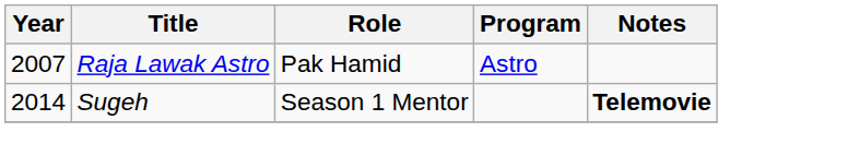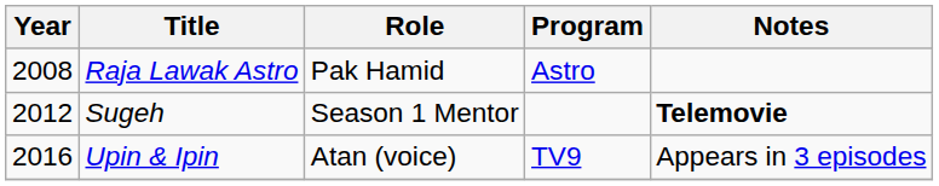 <table class="wikitable">
 <tr>
 <th>Year</th>
 <th>Title</th>
 <th>Role</th>
 <th>Program</th>
 <th>Notes</th>
 </tr>
 <tr>
-<td>2007</td>
+<td>2008</td>
 <td><em><a href='#'>Raja Lawak Astro</a></em></td>
 <td>Pak Hamid</td>
 <td><a href='#'>Astro</a></td>
 <td></td>
 </tr>
 <tr>
-<td>2014</td>
+<td>2012</td>
 <td><em>Sugeh</em></td>
 <td>Season 1 Mentor</td>
 <td></td>
 <td><strong>Telemovie</strong></td>
 </tr>
 <tr>
+<td>2016</td>
+<td><em><a href='#'>Upin & Ipin</a></em></td>
+<td>Atan (voice)</td>
+<td><a href='#'>TV9</a></td>
+<td>Appears in <a href='#'>3 episodes</a></td>
+</tr>
+<tr>
 </tr>
 </table>
